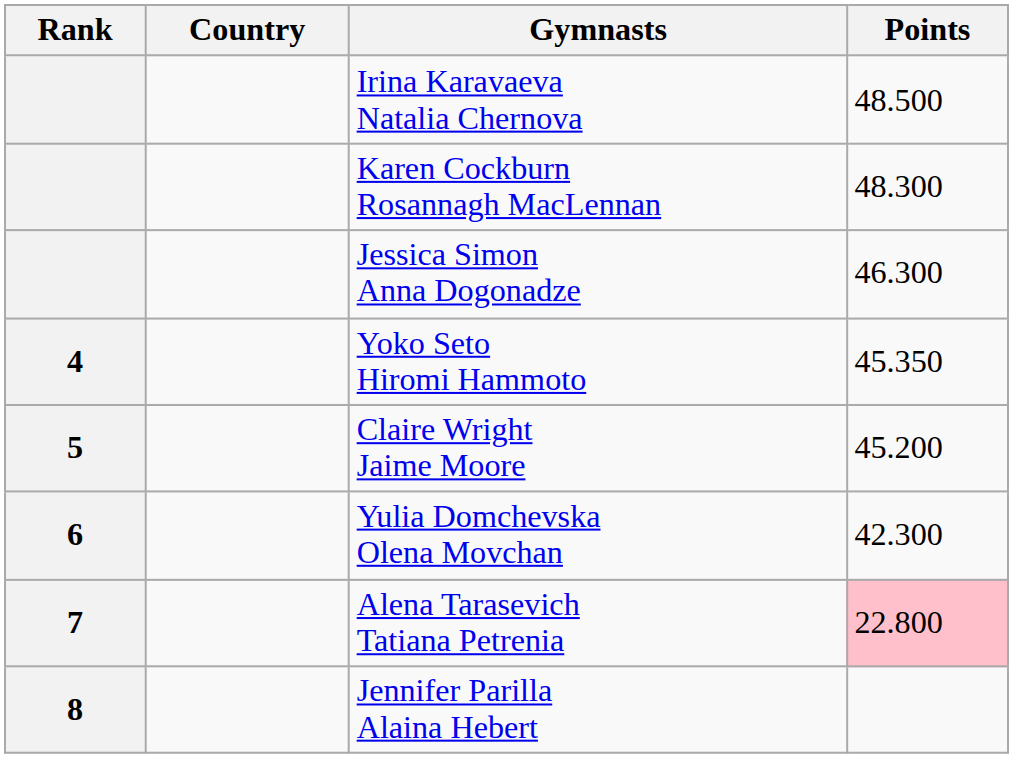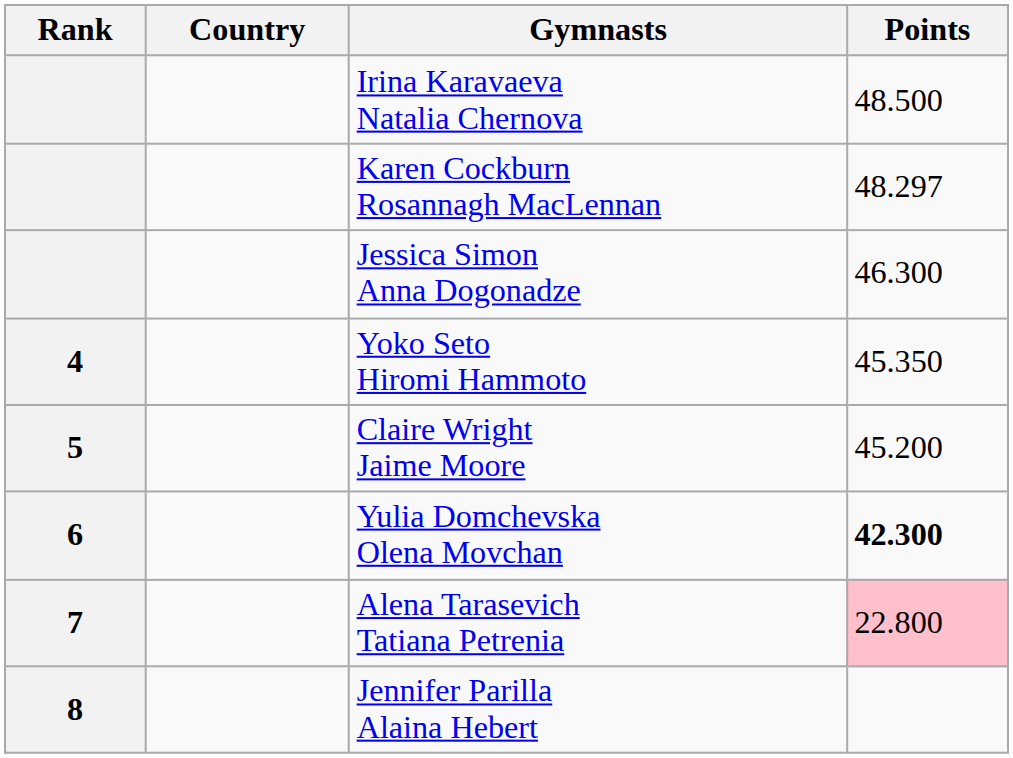 <table class="wikitable" width=500>
 <tr bgcolor="#efefef">
 <th>Rank</th>
 <th>Country</th>
 <th>Gymnasts</th>
 <th>Points</th>
 </tr>
 <tr>
 <th></th>
 <td></td>
 <td><a href='#'>Irina Karavaeva</a> <br> <a href='#'>Natalia Chernova</a></td>
 <td>48.500</td>
 </tr>
 <tr>
 <th></th>
 <td></td>
 <td><a href='#'>Karen Cockburn</a><br><a href='#'>Rosannagh MacLennan</a></td>
-<td>48.300</td>
+<td>48.297</td>
 </tr>
 <tr>
 <th></th>
 <td></td>
 <td><a href='#'>Jessica Simon</a><br><a href='#'>Anna Dogonadze</a></td>
 <td>46.300</td>
 </tr>
 <tr>
 <th>4</th>
 <td></td>
 <td><a href='#'>Yoko Seto</a><br><a href='#'>Hiromi Hammoto</a></td>
 <td>45.350</td>
 </tr>
 <tr>
 <th>5</th>
 <td></td>
 <td><a href='#'>Claire Wright</a><br><a href='#'>Jaime Moore</a></td>
 <td>45.200</td>
 </tr>
 <tr>
 <th>6</th>
 <td></td>
 <td><a href='#'>Yulia Domchevska</a><br><a href='#'>Olena Movchan</a></td>
-<td>42.300</td>
+<td><strong>42.300</strong></td>
 </tr>
 <tr>
 <th>7</th>
 <td></td>
 <td><a href='#'>Alena Tarasevich</a><br><a href='#'>Tatiana Petrenia</a></td>
 <td style="background: pink;">22.800</td>
 </tr>
 <tr>
 <th>8</th>
 <td></td>
 <td><a href='#'>Jennifer Parilla</a><br><a href='#'>Alaina Hebert</a></td>
 <td></td>
 </tr>
 </table>
